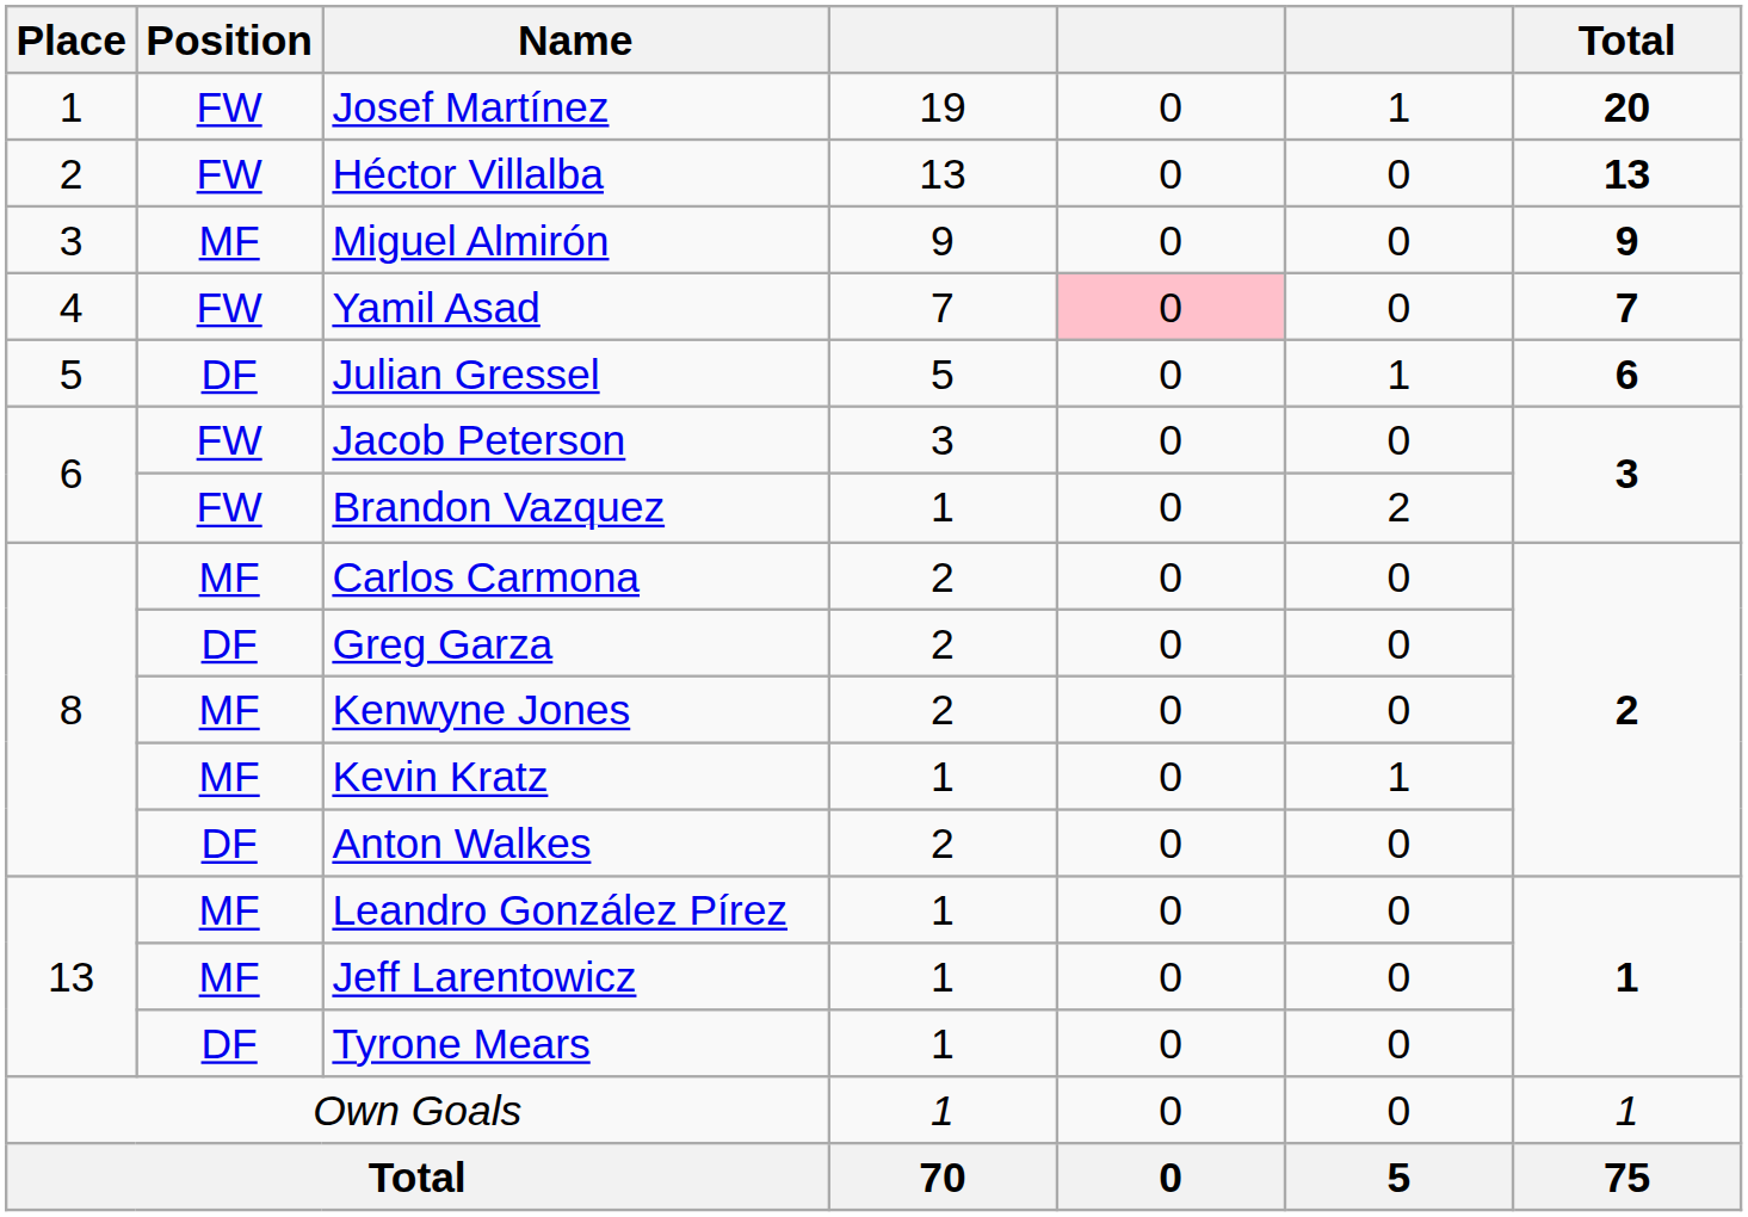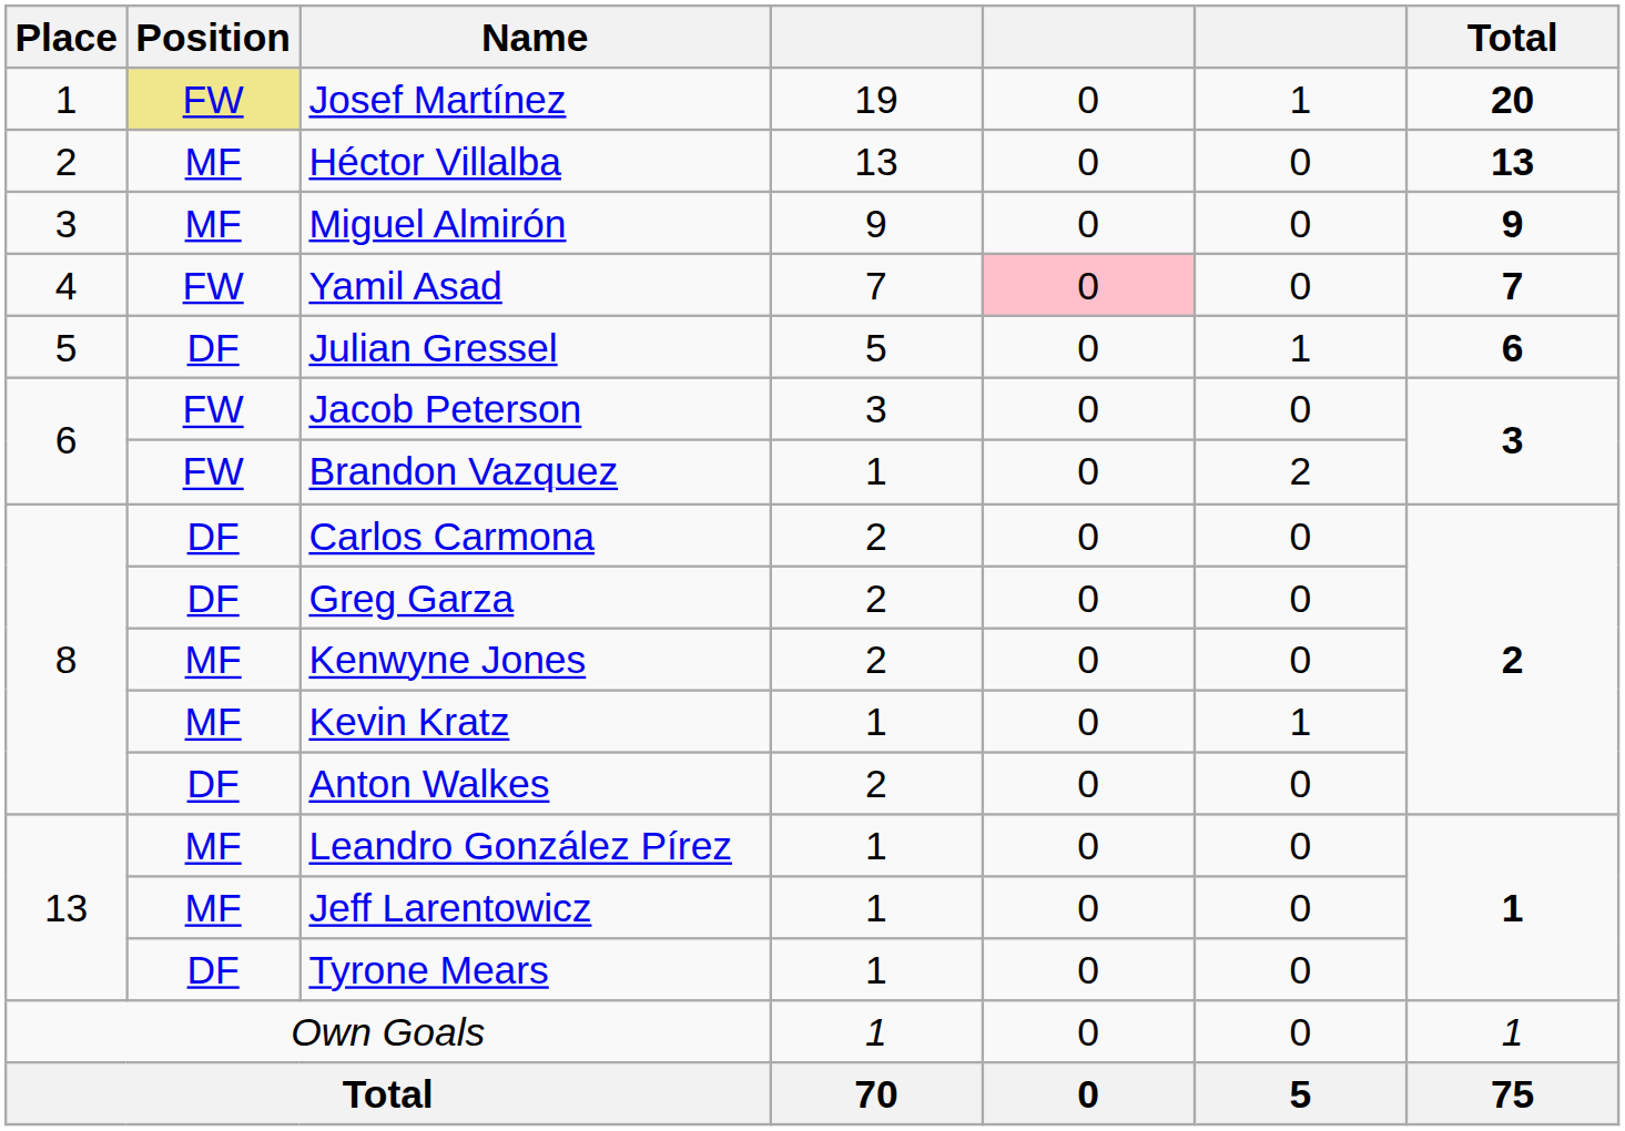 <table class="wikitable" style="font-size: 95%; text-align: center">
 <tr>
 <th width=30>Place</th>
 <th width=30>Position</th>
 <th width=175>Name</th>
 <th width=75></th>
 <th width=75></th>
 <th width=75></th>
 <th width=75><strong>Total</strong></th>
 </tr>
 <tr>
 <td>1</td>
-<td><a href='#'>FW</a></td>
+<td style="background: khaki;"><a href='#'>FW</a></td>
 <td align=left> <a href='#'>Josef Martínez</a></td>
 <td>19</td>
 <td>0</td>
 <td>1</td>
 <td><strong>20</strong></td>
 </tr>
 <tr>
 <td>2</td>
-<td><a href='#'>FW</a></td>
+<td><a href='#'>MF</a></td>
 <td align=left> <a href='#'>Héctor Villalba</a></td>
 <td>13</td>
 <td>0</td>
 <td>0</td>
 <td><strong>13</strong></td>
 </tr>
 <tr>
 <td>3</td>
 <td><a href='#'>MF</a></td>
 <td align=left> <a href='#'>Miguel Almirón</a></td>
 <td>9</td>
 <td>0</td>
 <td>0</td>
 <td><strong>9</strong></td>
 </tr>
 <tr>
 <td>4</td>
 <td><a href='#'>FW</a></td>
 <td align=left> <a href='#'>Yamil Asad</a></td>
 <td>7</td>
 <td style="background: pink;">0</td>
 <td>0</td>
 <td><strong>7</strong></td>
 </tr>
 <tr>
 <td>5</td>
 <td><a href='#'>DF</a></td>
 <td align=left> <a href='#'>Julian Gressel</a></td>
 <td>5</td>
 <td>0</td>
 <td>1</td>
 <td><strong>6</strong></td>
 </tr>
 <tr>
 <td rowspan="2">6</td>
 <td><a href='#'>FW</a></td>
 <td align=left> <a href='#'>Jacob Peterson</a></td>
 <td>3</td>
 <td>0</td>
 <td>0</td>
 <td rowspan="2"><strong>3</strong></td>
 </tr>
 <tr>
 <td><a href='#'>FW</a></td>
 <td align=left> <a href='#'>Brandon Vazquez</a></td>
 <td>1</td>
 <td>0</td>
 <td>2</td>
 </tr>
 <tr>
 <td rowspan="5">8</td>
-<td><a href='#'>MF</a></td>
+<td><a href='#'>DF</a></td>
 <td align=left> <a href='#'>Carlos Carmona</a></td>
 <td>2</td>
 <td>0</td>
 <td>0</td>
 <td rowspan="5"><strong>2</strong></td>
 </tr>
 <tr>
 <td><a href='#'>DF</a></td>
 <td align=left> <a href='#'>Greg Garza</a></td>
 <td>2</td>
 <td>0</td>
 <td>0</td>
 </tr>
 <tr>
 <td><a href='#'>MF</a></td>
 <td align=left> <a href='#'>Kenwyne Jones</a></td>
 <td>2</td>
 <td>0</td>
 <td>0</td>
 </tr>
 <tr>
 <td><a href='#'>MF</a></td>
 <td align=left> <a href='#'>Kevin Kratz</a></td>
 <td>1</td>
 <td>0</td>
 <td>1</td>
 </tr>
 <tr>
 <td><a href='#'>DF</a></td>
 <td align=left> <a href='#'>Anton Walkes</a></td>
 <td>2</td>
 <td>0</td>
 <td>0</td>
 </tr>
 <tr>
 <td rowspan="3">13</td>
 <td><a href='#'>MF</a></td>
 <td align=left> <a href='#'>Leandro González Pírez</a></td>
 <td>1</td>
 <td>0</td>
 <td>0</td>
 <td rowspan="3"><strong>1</strong></td>
 </tr>
 <tr>
 <td><a href='#'>MF</a></td>
 <td align=left> <a href='#'>Jeff Larentowicz</a></td>
 <td>1</td>
 <td>0</td>
 <td>0</td>
 </tr>
 <tr>
 <td><a href='#'>DF</a></td>
 <td align=left> <a href='#'>Tyrone Mears</a></td>
 <td>1</td>
 <td>0</td>
 <td>0</td>
 </tr>
 <tr>
 <td colspan="3"><em>Own Goals</em></td>
 <td><em>1</em></td>
 <td>0</td>
 <td>0</td>
 <td><em>1</em></td>
 </tr>
 <tr>
 <th colspan="3">Total</th>
 <th>70</th>
 <th>0</th>
 <th>5</th>
 <th>75</th>
 </tr>
 </table>
